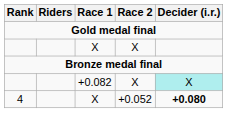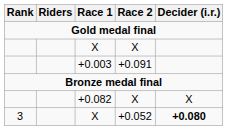 <table class="wikitable" style="text-align:center">
 <tr>
 <th>Rank</th>
 <th>Riders</th>
 <th>Race 1</th>
 <th>Race 2</th>
 <th>Decider (i.r.)</th>
 </tr>
 <tr>
 <td colspan=5><strong>Gold medal final</strong></td>
 </tr>
 <tr>
 <td></td>
 <td align=left></td>
 <td>X</td>
 <td>X</td>
 <td></td>
 </tr>
 <tr>
+<td></td>
+<td align=left></td>
+<td>+0.003</td>
+<td>+0.091</td>
+<td></td>
+</tr>
+<tr>
 <td colspan=5><strong>Bronze medal final</strong></td>
 </tr>
 <tr>
 <td></td>
 <td align=left></td>
 <td>+0.082</td>
 <td>X</td>
-<td style="background: paleturquoise;">X</td>
+<td>X</td>
 </tr>
 <tr>
-<td>4</td>
+<td>3</td>
 <td align=left></td>
 <td>X</td>
 <td>+0.052</td>
 <td><strong>+0.080</strong></td>
 </tr>
 </table>
